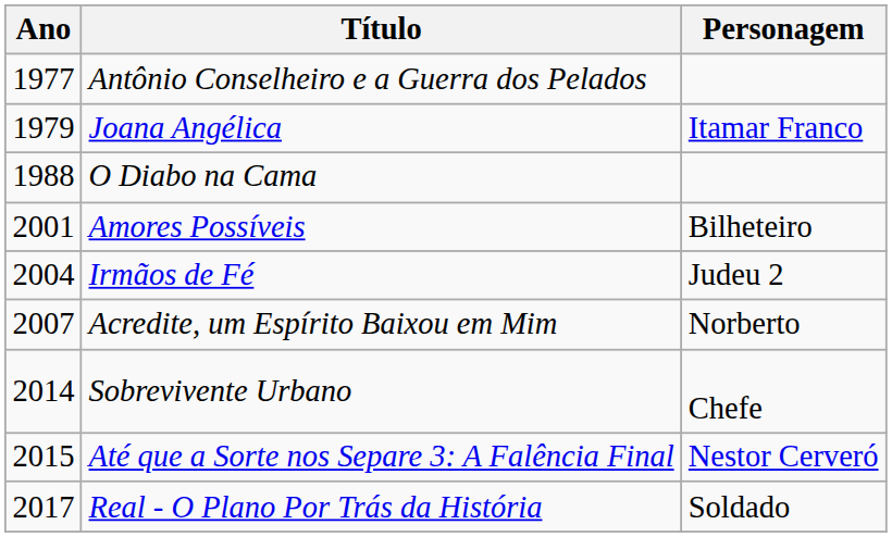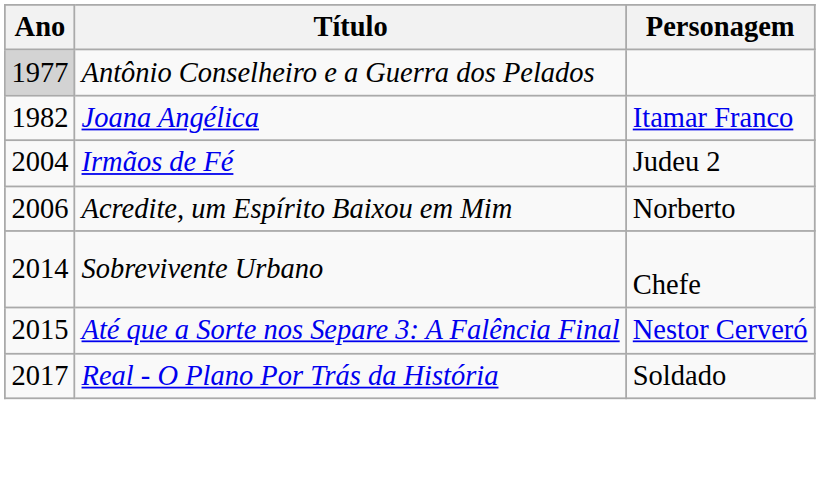 <table class="wikitable">
 <tr>
 <th>Ano</th>
 <th>Título</th>
 <th>Personagem</th>
 </tr>
 <tr>
-<td>1977</td>
+<td style="background: lightgrey;">1977</td>
 <td><em>Antônio Conselheiro e a Guerra dos Pelados</em></td>
 <td></td>
 </tr>
 <tr>
-<td>1979</td>
+<td>1982</td>
 <td><em><a href='#'>Joana Angélica</a></em></td>
 <td><a href='#'>Itamar Franco</a></td>
-</tr>
-<tr>
-<td>1988</td>
-<td><em>O Diabo na Cama</em></td>
-<td></td>
-</tr>
-<tr>
-<td>2001</td>
-<td><em><a href='#'>Amores Possíveis</a></em></td>
-<td>Bilheteiro</td>
 </tr>
 <tr>
 <td>2004</td>
 <td><em><a href='#'>Irmãos de Fé</a></em></td>
 <td>Judeu 2</td>
 </tr>
 <tr>
-<td>2007</td>
+<td>2006</td>
 <td><em>Acredite, um Espírito Baixou em Mim</em></td>
 <td>Norberto</td>
 </tr>
 <tr>
 <td>2014</td>
 <td><em>Sobrevivente Urbano</em></td>
 <td><br>Chefe</td>
 </tr>
 <tr>
 <td>2015</td>
 <td><em><a href='#'>Até que a Sorte nos Separe 3: A Falência Final</a></em></td>
 <td><a href='#'>Nestor Cerveró</a></td>
 </tr>
 <tr>
 <td>2017</td>
 <td><em><a href='#'>Real - O Plano Por Trás da História</a></em></td>
 <td>Soldado</td>
 </tr>
 </table>
